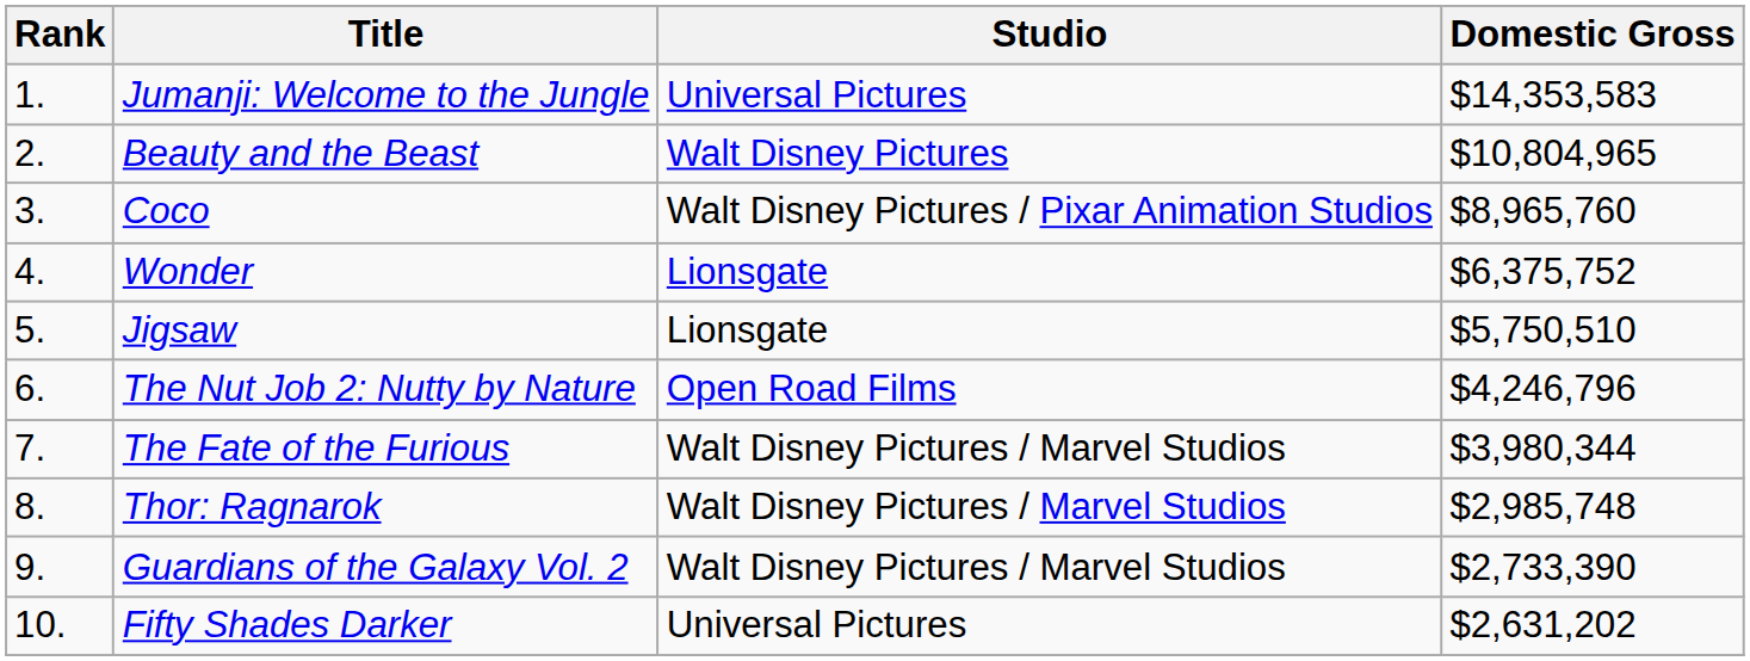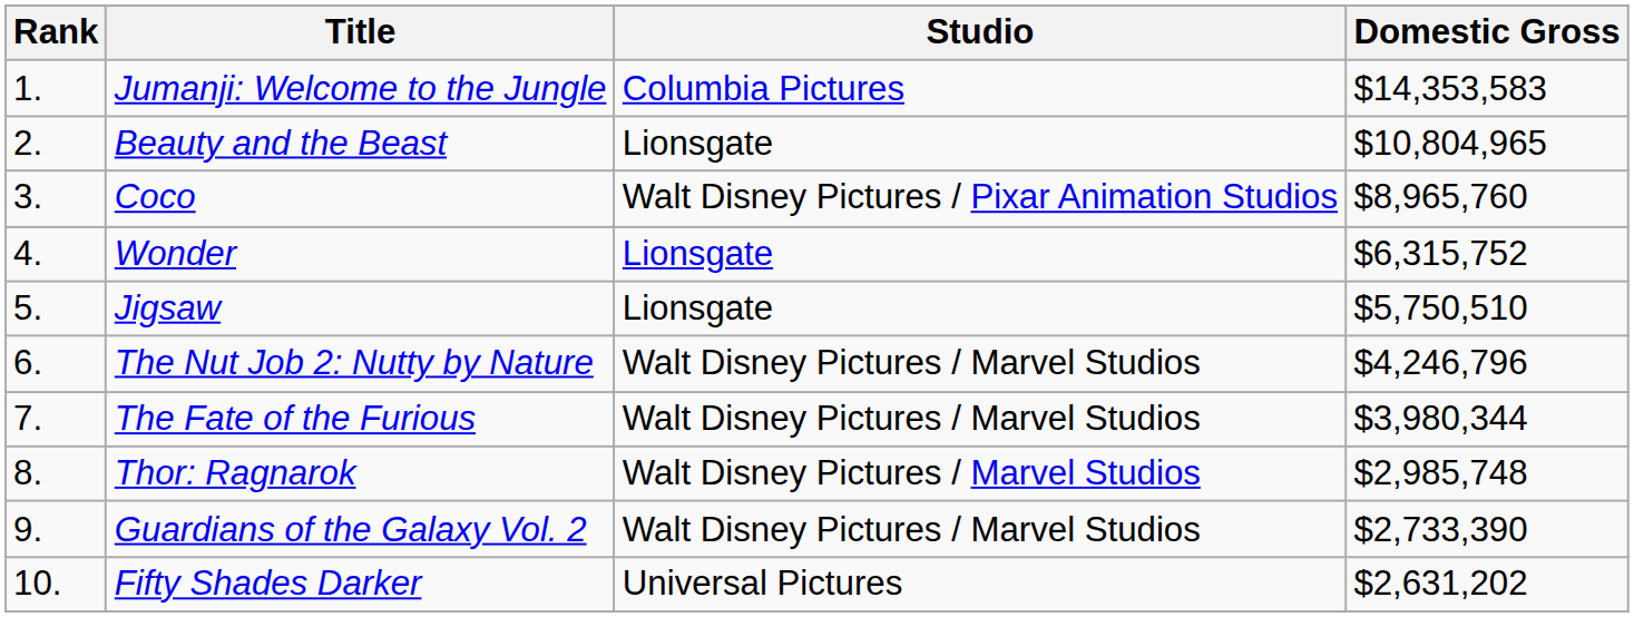 <table class="wikitable sortable" style="margin:auto; margin:auto;">
 <tr>
 <th>Rank</th>
 <th>Title</th>
 <th>Studio</th>
 <th>Domestic Gross</th>
 </tr>
 <tr>
 <td>1.</td>
 <td><em><a href='#'>Jumanji: Welcome to the Jungle</a></em></td>
-<td><a href='#'>Universal Pictures</a></td>
+<td><a href='#'>Columbia Pictures</a></td>
 <td>$14,353,583</td>
 </tr>
 <tr>
 <td>2.</td>
 <td><em><a href='#'>Beauty and the Beast</a></em></td>
-<td><a href='#'>Walt Disney Pictures</a></td>
+<td>Lionsgate</td>
 <td>$10,804,965</td>
 </tr>
 <tr>
 <td>3.</td>
 <td><em><a href='#'>Coco</a></em></td>
 <td>Walt Disney Pictures / <a href='#'>Pixar Animation Studios</a></td>
 <td>$8,965,760</td>
 </tr>
 <tr>
 <td>4.</td>
 <td><em><a href='#'>Wonder</a></em></td>
 <td><a href='#'>Lionsgate</a></td>
-<td>$6,375,752</td>
+<td>$6,315,752</td>
 </tr>
 <tr>
 <td>5.</td>
 <td><em><a href='#'>Jigsaw</a></em></td>
 <td>Lionsgate</td>
 <td>$5,750,510</td>
 </tr>
 <tr>
 <td>6.</td>
 <td><em><a href='#'>The Nut Job 2: Nutty by Nature</a></em></td>
-<td><a href='#'>Open Road Films</a></td>
+<td>Walt Disney Pictures / Marvel Studios</td>
 <td>$4,246,796</td>
 </tr>
 <tr>
 <td>7.</td>
 <td><em><a href='#'>The Fate of the Furious</a></em></td>
 <td>Walt Disney Pictures / Marvel Studios</td>
 <td>$3,980,344</td>
 </tr>
 <tr>
 <td>8.</td>
 <td><em><a href='#'>Thor: Ragnarok</a></em></td>
 <td>Walt Disney Pictures / <a href='#'>Marvel Studios</a></td>
 <td>$2,985,748</td>
 </tr>
 <tr>
 <td>9.</td>
 <td><em><a href='#'>Guardians of the Galaxy Vol. 2</a></em></td>
 <td>Walt Disney Pictures / Marvel Studios</td>
 <td>$2,733,390</td>
 </tr>
 <tr>
 <td>10.</td>
 <td><em><a href='#'>Fifty Shades Darker</a></em></td>
 <td>Universal Pictures</td>
 <td>$2,631,202</td>
 </tr>
 </table>
